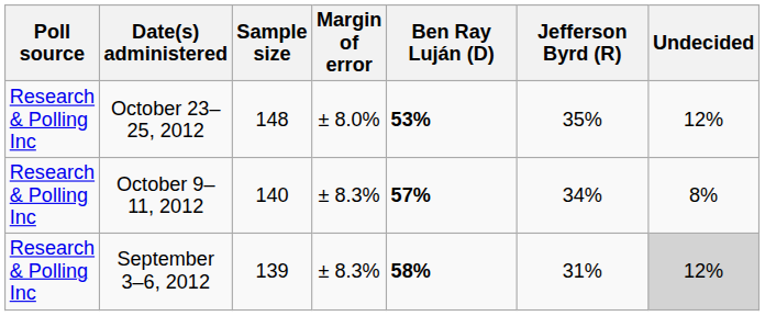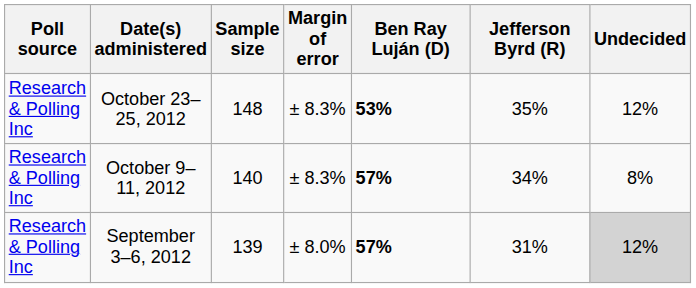 <table class="wikitable">
 <tr>
 <th>Poll<br>source</th>
 <th>Date(s)<br>administered</th>
 <th>Sample<br>size</th>
 <th>Margin of<br>error</th>
 <th style="width:100px;">Ben Ray<br>Luján (D)</th>
 <th style="width:100px;">Jefferson<br>Byrd (R)</th>
 <th>Undecided</th>
 </tr>
 <tr>
 <td><a href='#'>Research & Polling Inc</a></td>
 <td align=center>October 23–25, 2012</td>
 <td align=center>148</td>
-<td align=center>± 8.0%</td>
+<td align=center>± 8.3%</td>
 <td><strong>53%</strong></td>
 <td align=center>35%</td>
 <td align=center>12%</td>
 </tr>
 <tr>
 <td><a href='#'>Research & Polling Inc</a></td>
 <td align=center>October 9–11, 2012</td>
 <td align=center>140</td>
 <td align=center>± 8.3%</td>
 <td><strong>57%</strong></td>
 <td align=center>34%</td>
 <td align=center>8%</td>
 </tr>
 <tr>
 <td><a href='#'>Research & Polling Inc</a></td>
 <td align=center>September 3–6, 2012</td>
 <td align=center>139</td>
-<td align=center>± 8.3%</td>
-<td><strong>58%</strong></td>
+<td align=center>± 8.0%</td>
+<td><strong>57%</strong></td>
 <td align=center>31%</td>
 <td align=center style="background: lightgrey;">12%</td>
 </tr>
 </table>
